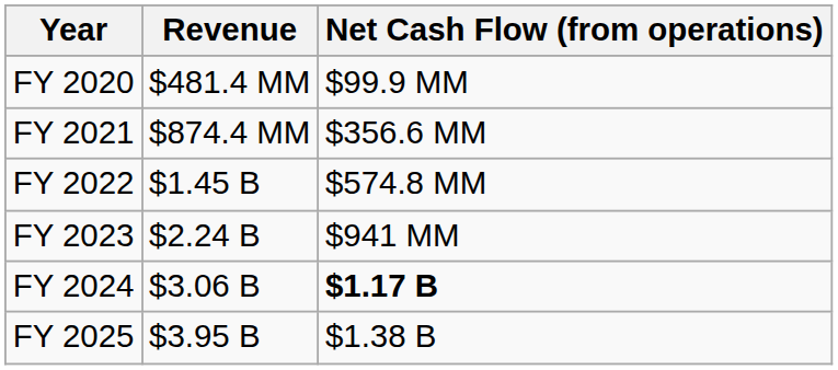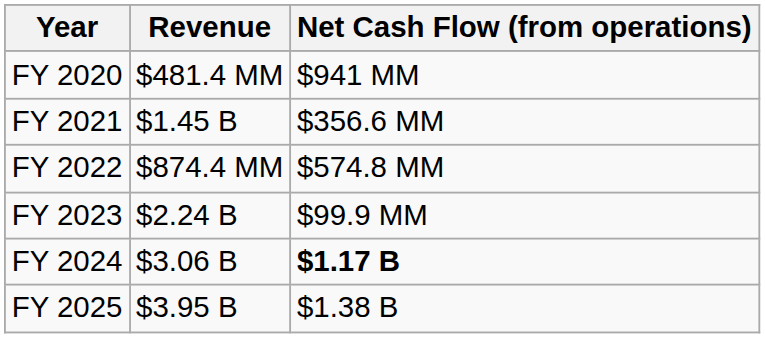 <table class="wikitable">
 <tr>
 <th>Year</th>
 <th>Revenue</th>
 <th>Net Cash Flow (from operations)</th>
 </tr>
 <tr>
 <td>FY 2020</td>
 <td>$481.4 MM</td>
-<td>$99.9 MM</td>
+<td>$941 MM</td>
 </tr>
 <tr>
 <td>FY 2021</td>
-<td>$874.4 MM</td>
+<td>$1.45 B</td>
 <td>$356.6 MM</td>
 </tr>
 <tr>
 <td>FY 2022</td>
-<td>$1.45 B</td>
+<td>$874.4 MM</td>
 <td>$574.8 MM</td>
 </tr>
 <tr>
 <td>FY 2023</td>
 <td>$2.24 B</td>
-<td>$941 MM</td>
+<td>$99.9 MM</td>
 </tr>
 <tr>
 <td>FY 2024</td>
 <td>$3.06 B</td>
 <td><strong>$1.17 B</strong></td>
 </tr>
 <tr>
 <td>FY 2025</td>
 <td>$3.95 B</td>
 <td>$1.38 B</td>
 </tr>
 </table>
